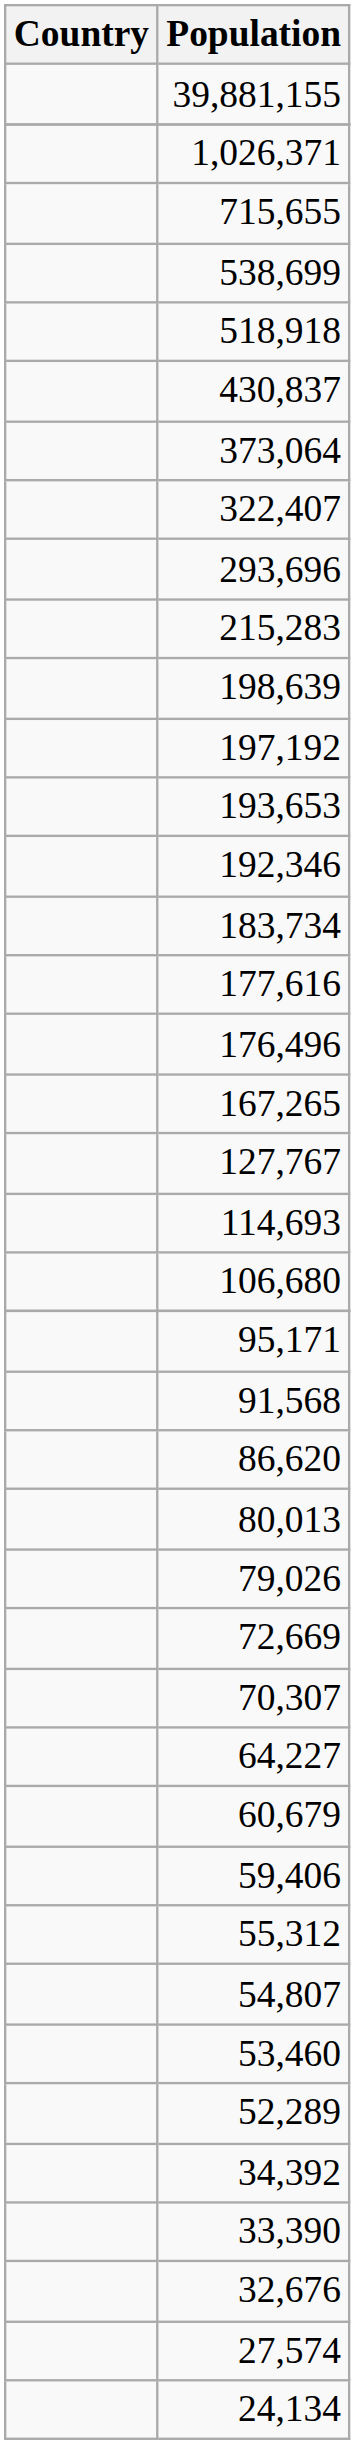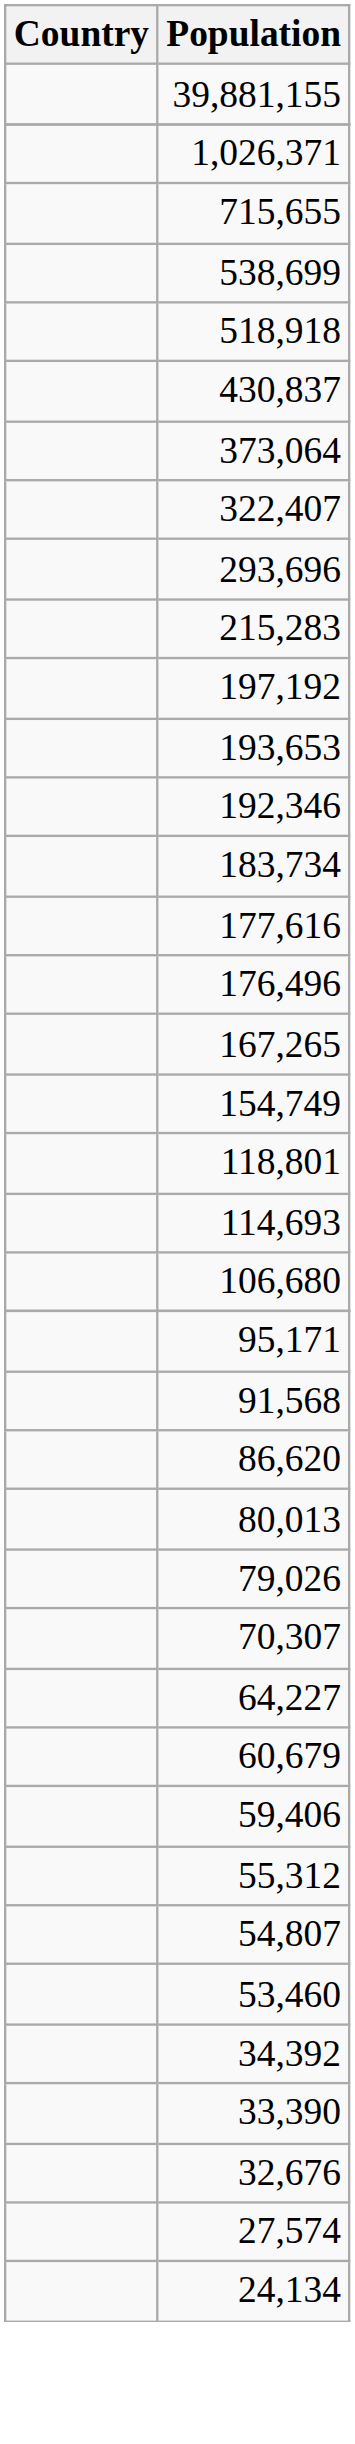 <table class="wikitable sortable mw-collapsible mw-collapsed">
 <tr>
 <th>Country</th>
 <th>Population</th>
 </tr>
 <tr>
 <td></td>
 <td align="right">39,881,155</td>
 </tr>
 <tr>
 </tr>
 <tr>
 <td></td>
 <td align="right">1,026,371</td>
 </tr>
 <tr>
 <td></td>
 <td align="right">715,655</td>
 </tr>
 <tr>
 <td></td>
 <td align="right">538,699</td>
 </tr>
 <tr>
 <td></td>
 <td align="right">518,918</td>
 </tr>
 <tr>
 <td></td>
 <td align="right">430,837</td>
 </tr>
 <tr>
 <td></td>
 <td align="right">373,064</td>
 </tr>
 <tr>
 <td></td>
 <td align="right">322,407</td>
 </tr>
 <tr>
 <td></td>
 <td align="right">293,696</td>
 </tr>
 <tr>
 <td></td>
 <td align="right">215,283</td>
 </tr>
 <tr>
 <td></td>
-<td align="right">198,639</td>
-</tr>
-<tr>
-<td></td>
 <td align="right">197,192</td>
 </tr>
 <tr>
 <td></td>
 <td align="right">193,653</td>
 </tr>
 <tr>
 <td></td>
 <td align="right">192,346</td>
 </tr>
 <tr>
 <td></td>
 <td align="right">183,734</td>
 </tr>
 <tr>
 <td></td>
 <td align="right">177,616</td>
 </tr>
 <tr>
 <td></td>
 <td align="right">176,496</td>
 </tr>
 <tr>
 <td></td>
 <td align="right">167,265</td>
 </tr>
 <tr>
 <td></td>
-<td align="right">127,767</td>
+<td align="right">154,749</td>
+</tr>
+<tr>
+<td></td>
+<td align="right">118,801</td>
 </tr>
 <tr>
 <td></td>
 <td align="right">114,693</td>
 </tr>
 <tr>
 <td></td>
 <td align="right">106,680</td>
 </tr>
 <tr>
 </tr>
 <tr>
 <td></td>
 <td align="right">95,171</td>
 </tr>
 <tr>
 <td></td>
 <td align="right">91,568</td>
 </tr>
 <tr>
 <td></td>
 <td align="right">86,620</td>
 </tr>
 <tr>
 <td></td>
 <td align="right">80,013</td>
 </tr>
 <tr>
 <td></td>
 <td align="right">79,026</td>
 </tr>
 <tr>
 <td></td>
-<td align="right">72,669</td>
-</tr>
-<tr>
-<td></td>
 <td align="right">70,307</td>
 </tr>
 <tr>
 <td></td>
 <td align="right">64,227</td>
 </tr>
 <tr>
 <td></td>
 <td align="right">60,679</td>
 </tr>
 <tr>
 <td></td>
 <td align="right">59,406</td>
 </tr>
 <tr>
 <td></td>
 <td align="right">55,312</td>
 </tr>
 <tr>
 <td></td>
 <td align="right">54,807</td>
 </tr>
 <tr>
 <td></td>
 <td align="right">53,460</td>
 </tr>
 <tr>
 <td></td>
-<td align="right">52,289</td>
-</tr>
-<tr>
-<td></td>
 <td align="right">34,392</td>
 </tr>
 <tr>
 <td></td>
 <td align="right">33,390</td>
 </tr>
 <tr>
 <td></td>
 <td align="right">32,676</td>
 </tr>
 <tr>
 <td></td>
 <td align="right">27,574</td>
 </tr>
 <tr>
 <td></td>
 <td align="right">24,134</td>
 </tr>
 </table>
